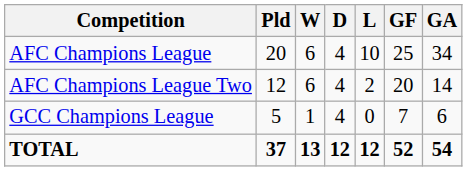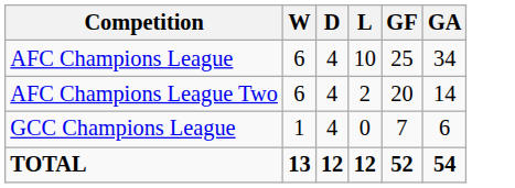 <table class="wikitable">
 <tr>
 <th>Competition</th>
-<th>Pld</th>
 <th>W</th>
 <th>D</th>
 <th>L</th>
 <th>GF</th>
 <th>GA</th>
 </tr>
 <tr>
 <td><a href='#'>AFC Champions League</a></td>
-<td style="text-align:center;">20</td>
 <td style="text-align:center;">6</td>
 <td style="text-align:center;">4</td>
 <td style="text-align:center;">10</td>
 <td style="text-align:center;">25</td>
 <td style="text-align:center;">34</td>
 </tr>
 <tr>
 <td><a href='#'>AFC Champions League Two</a></td>
-<td style="text-align:center;">12</td>
 <td style="text-align:center;">6</td>
 <td style="text-align:center;">4</td>
 <td style="text-align:center;">2</td>
 <td style="text-align:center;">20</td>
 <td style="text-align:center;">14</td>
 </tr>
 <tr>
 <td><a href='#'>GCC Champions League</a></td>
-<td style="text-align:center;">5</td>
 <td style="text-align:center;">1</td>
 <td style="text-align:center;">4</td>
 <td style="text-align:center;">0</td>
 <td style="text-align:center;">7</td>
 <td style="text-align:center;">6</td>
 </tr>
 <tr>
 <td><strong>TOTAL</strong></td>
-<td style="text-align:center;"><strong>37</strong></td>
 <td style="text-align:center;"><strong>13</strong></td>
 <td style="text-align:center;"><strong>12</strong></td>
 <td style="text-align:center;"><strong>12</strong></td>
 <td style="text-align:center;"><strong>52</strong></td>
 <td style="text-align:center;"><strong>54</strong></td>
 </tr>
 </table>
